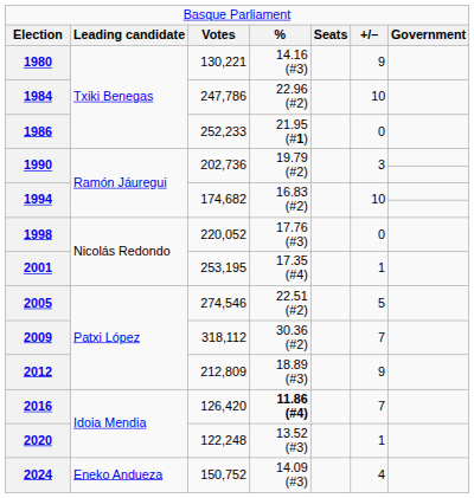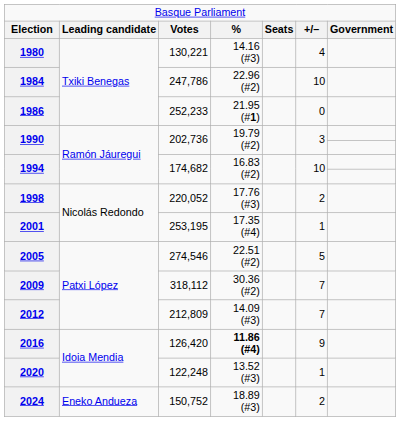 <table class="wikitable" style="text-align:right;">
 <tr>
 <td colspan="7" align="center"><a href='#'>Basque Parliament</a></td>
 </tr>
 <tr>
 <th width="75">Election</th>
 <th>Leading candidate</th>
 <th width="70">Votes</th>
 <th width="70">%</th>
 <th>Seats</th>
 <th width="40">+/–</th>
 <th>Government</th>
 </tr>
 <tr>
 <th><a href='#'>1980</a></th>
 <td rowspan="3" align="left"><a href='#'>Txiki Benegas</a></td>
 <td>130,221</td>
 <td>14.16 (#3)</td>
 <td></td>
-<td>9</td>
+<td>4</td>
 <td></td>
 </tr>
 <tr>
 <th><a href='#'>1984</a></th>
 <td>247,786</td>
 <td>22.96 (#2)</td>
 <td></td>
 <td>10</td>
 <td></td>
 </tr>
 <tr>
 <th><a href='#'>1986</a></th>
 <td>252,233</td>
 <td>21.95 (#<strong>1</strong>)</td>
 <td></td>
 <td>0</td>
 <td></td>
 </tr>
 <tr>
 <th rowspan="2"><a href='#'>1990</a></th>
 <td rowspan="4" align="left"><a href='#'>Ramón Jáuregui</a></td>
 <td rowspan="2">202,736</td>
 <td rowspan="2">19.79 (#2)</td>
 <td rowspan="2"></td>
 <td rowspan="2">3</td>
 <td></td>
 </tr>
 <tr>
 <td></td>
 </tr>
 <tr>
 <th rowspan="2"><a href='#'>1994</a></th>
 <td rowspan="2">174,682</td>
 <td rowspan="2">16.83 (#2)</td>
 <td rowspan="2"></td>
 <td rowspan="2">10</td>
 <td></td>
 </tr>
 <tr>
 <td></td>
 </tr>
 <tr>
 <th><a href='#'>1998</a></th>
 <td rowspan="2" align="left">Nicolás Redondo</td>
 <td>220,052</td>
 <td>17.76 (#3)</td>
 <td></td>
-<td>0</td>
+<td>2</td>
 <td></td>
 </tr>
 <tr>
 <th><a href='#'>2001</a></th>
 <td>253,195</td>
 <td>17.35 (#4)</td>
 <td></td>
 <td>1</td>
 <td></td>
 </tr>
 <tr>
 <th><a href='#'>2005</a></th>
 <td rowspan="3" align="left"><a href='#'>Patxi López</a></td>
 <td>274,546</td>
 <td>22.51 (#2)</td>
 <td></td>
 <td>5</td>
 <td></td>
 </tr>
 <tr>
 <th><a href='#'>2009</a></th>
 <td>318,112</td>
 <td>30.36 (#2)</td>
 <td></td>
 <td>7</td>
 <td></td>
 </tr>
 <tr>
 <th><a href='#'>2012</a></th>
 <td>212,809</td>
-<td>18.89 (#3)</td>
+<td>14.09 (#3)</td>
 <td></td>
-<td>9</td>
+<td>7</td>
 <td></td>
 </tr>
 <tr>
 <th><a href='#'>2016</a></th>
 <td rowspan="2" align="left"><a href='#'>Idoia Mendia</a></td>
 <td>126,420</td>
 <td><strong>11.86 (#4)</strong></td>
 <td></td>
-<td>7</td>
+<td>9</td>
 <td></td>
 </tr>
 <tr>
 <th><a href='#'>2020</a></th>
 <td>122,248</td>
 <td>13.52 (#3)</td>
 <td></td>
 <td>1</td>
 <td></td>
 </tr>
 <tr>
 <th><a href='#'>2024</a></th>
 <td align="left"><a href='#'>Eneko Andueza</a></td>
 <td>150,752</td>
-<td>14.09 (#3)</td>
+<td>18.89 (#3)</td>
 <td></td>
-<td>4</td>
+<td>2</td>
 <td></td>
 </tr>
 </table>
